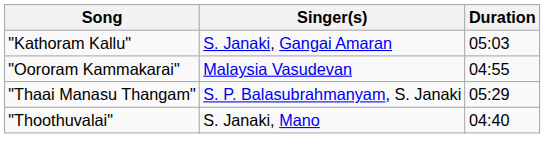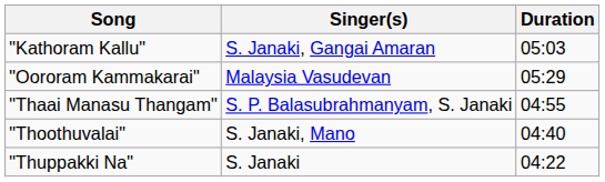 <table class="wikitable" style="font-size:95%;">
 <tr>
 <th>Song</th>
 <th>Singer(s)</th>
 <th>Duration</th>
 </tr>
 <tr>
 <td>"Kathoram Kallu"</td>
 <td><a href='#'>S. Janaki</a>, <a href='#'>Gangai Amaran</a></td>
 <td>05:03</td>
 </tr>
 <tr>
 <td>"Oororam Kammakarai"</td>
 <td><a href='#'>Malaysia Vasudevan</a></td>
-<td>04:55</td>
+<td>05:29</td>
 </tr>
 <tr>
 <td>"Thaai Manasu Thangam"</td>
 <td><a href='#'>S. P. Balasubrahmanyam</a>, S. Janaki</td>
-<td>05:29</td>
+<td>04:55</td>
 </tr>
 <tr>
 <td>"Thoothuvalai"</td>
 <td>S. Janaki, <a href='#'>Mano</a></td>
 <td>04:40</td>
 </tr>
+<tr>
+<td>"Thuppakki Na"</td>
+<td>S. Janaki</td>
+<td>04:22</td>
+</tr>
 </table>
